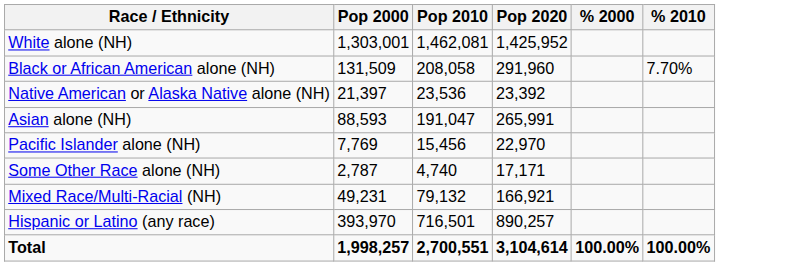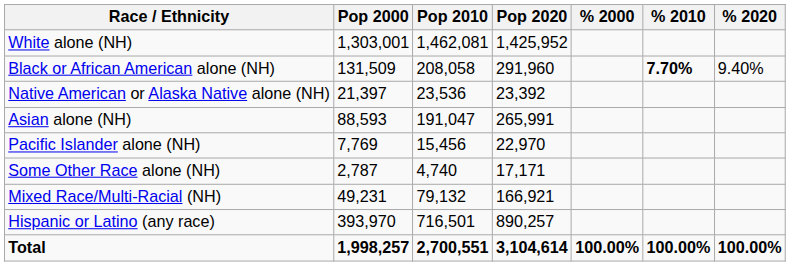 <table class="wikitable">
 <tr>
 <th>Race / Ethnicity</th>
 <th>Pop 2000</th>
 <th>Pop 2010</th>
 <th>Pop 2020</th>
 <th>% 2000</th>
 <th>% 2010</th>
+<th>% 2020</th>
 </tr>
 <tr>
 <td><a href='#'>White</a> alone (NH)</td>
 <td>1,303,001</td>
 <td>1,462,081</td>
 <td>1,425,952</td>
+<td></td>
 <td></td>
 <td></td>
 </tr>
 <tr>
 <td><a href='#'>Black or African American</a> alone (NH)</td>
 <td>131,509</td>
 <td>208,058</td>
 <td>291,960</td>
 <td></td>
-<td>7.70%</td>
+<td><strong>7.70%</strong></td>
+<td>9.40%</td>
 </tr>
 <tr>
 <td><a href='#'>Native American</a> or <a href='#'>Alaska Native</a> alone (NH)</td>
 <td>21,397</td>
 <td>23,536</td>
 <td>23,392</td>
+<td></td>
 <td></td>
 <td></td>
 </tr>
 <tr>
 <td><a href='#'>Asian</a> alone (NH)</td>
 <td>88,593</td>
 <td>191,047</td>
 <td>265,991</td>
 <td></td>
 <td></td>
+<td></td>
 </tr>
 <tr>
 <td><a href='#'>Pacific Islander</a> alone (NH)</td>
 <td>7,769</td>
 <td>15,456</td>
 <td>22,970</td>
+<td></td>
 <td></td>
 <td></td>
 </tr>
 <tr>
 <td><a href='#'>Some Other Race</a> alone (NH)</td>
 <td>2,787</td>
 <td>4,740</td>
 <td>17,171</td>
 <td></td>
 <td></td>
+<td></td>
 </tr>
 <tr>
 <td><a href='#'>Mixed Race/Multi-Racial</a> (NH)</td>
 <td>49,231</td>
 <td>79,132</td>
 <td>166,921</td>
+<td></td>
 <td></td>
 <td></td>
 </tr>
 <tr>
 <td><a href='#'>Hispanic or Latino</a> (any race)</td>
 <td>393,970</td>
 <td>716,501</td>
 <td>890,257</td>
 <td></td>
 <td></td>
+<td></td>
 </tr>
 <tr>
 <td><strong>Total</strong></td>
 <td><strong>1,998,257</strong></td>
 <td><strong>2,700,551</strong></td>
 <td><strong>3,104,614</strong></td>
 <td><strong>100.00%</strong></td>
 <td><strong>100.00%</strong></td>
+<td><strong>100.00%</strong></td>
 </tr>
 </table>
